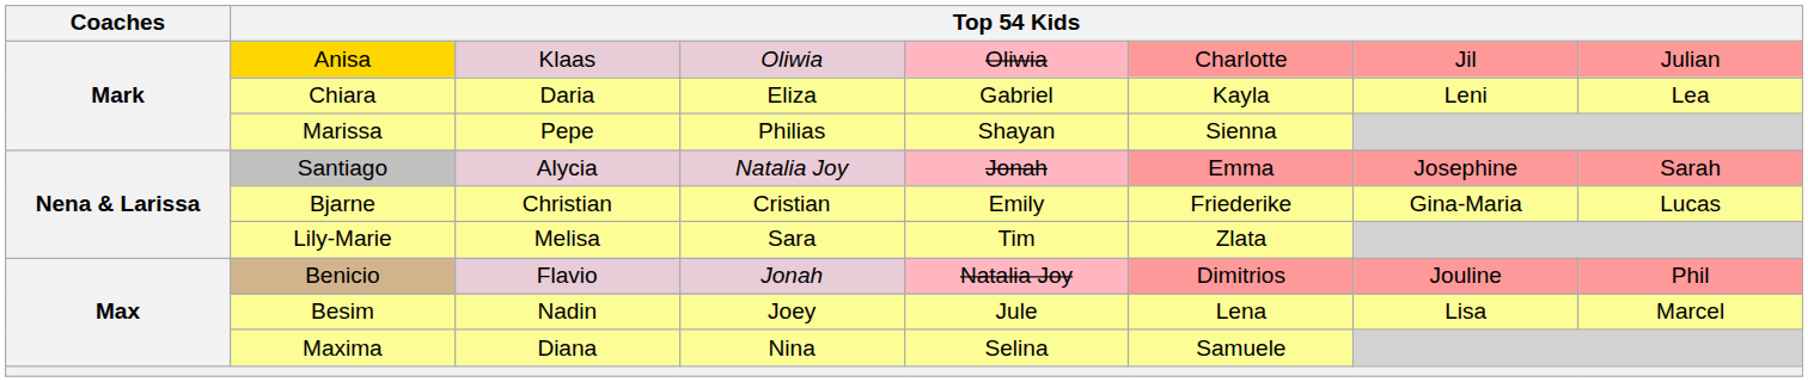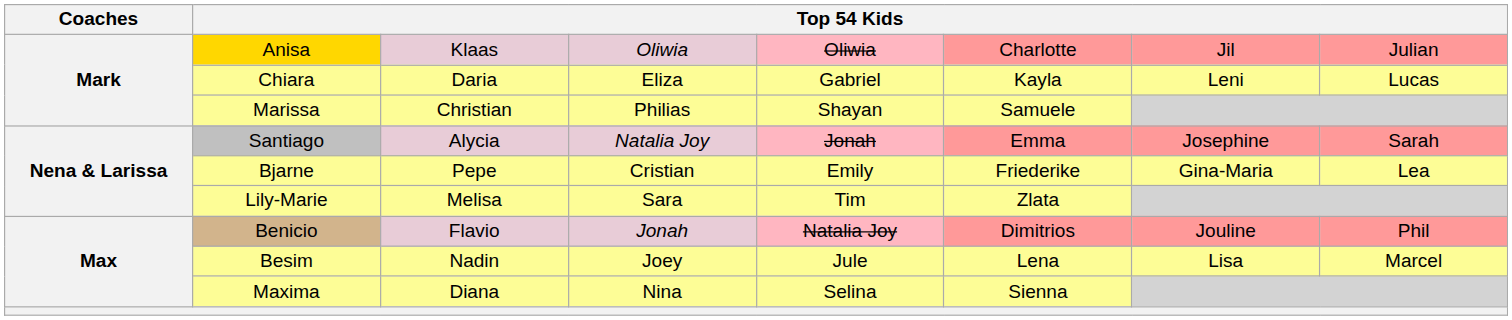 <table class="wikitable" style="text-align:center; width:100%">
 <tr>
 <th width="12%" scope="col">Coaches</th>
 <th width="84%" colspan="7" scope="col">Top 54 Kids</th>
 </tr>
 <tr>
 <th rowspan="3">Mark</th>
 <td style="background:gold; width:12%">Anisa</td>
 <td style="background:#E8CCD7; width:12%">Klaas</td>
 <td style="background:#E8CCD7; width:12%"><em>Oliwia</em></td>
 <td style="background:lightpink"><s>Oliwia</s></td>
 <td style="background:#FF9999; width:12%">Charlotte</td>
 <td style="background:#FF9999; width:12%">Jil</td>
 <td style="background:#FF9999; width:12%">Julian</td>
 </tr>
 <tr>
 <td style="background:#FDFD96">Chiara</td>
 <td style="background:#FDFD96">Daria</td>
 <td style="background:#FDFD96">Eliza</td>
 <td style="background:#FDFD96">Gabriel</td>
 <td style="background:#FDFD96">Kayla</td>
 <td style="background:#FDFD96">Leni</td>
-<td style="background:#FDFD96">Lea</td>
+<td style="background:#FDFD96">Lucas</td>
 </tr>
 <tr>
 <td style="background:#FDFD96">Marissa</td>
-<td style="background:#FDFD96">Pepe</td>
+<td style="background:#FDFD96">Christian</td>
 <td style="background:#FDFD96">Philias</td>
 <td style="background:#FDFD96">Shayan</td>
-<td style="background:#FDFD96">Sienna</td>
+<td style="background:#FDFD96">Samuele</td>
 <td style="background:lightgrey" colspan="2"></td>
 </tr>
 <tr>
 <th rowspan="3">Nena & Larissa</th>
 <td style="background:silver">Santiago</td>
 <td style="background:#E8CCD7">Alycia</td>
 <td style="background:#E8CCD7"><em>Natalia Joy</em></td>
 <td style="background:lightpink; width:12%"><s>Jonah</s></td>
 <td style="background:#FF9999">Emma</td>
 <td style="background:#FF9999">Josephine</td>
 <td style="background:#FF9999">Sarah</td>
 </tr>
 <tr>
 <td style="background:#FDFD96">Bjarne</td>
-<td style="background:#FDFD96">Christian</td>
+<td style="background:#FDFD96">Pepe</td>
 <td style="background:#FDFD96">Cristian</td>
 <td style="background:#FDFD96">Emily</td>
 <td style="background:#FDFD96">Friederike</td>
 <td style="background:#FDFD96">Gina-Maria</td>
-<td style="background:#FDFD96">Lucas</td>
+<td style="background:#FDFD96">Lea</td>
 </tr>
 <tr>
 <td style="background:#FDFD96">Lily-Marie</td>
 <td style="background:#FDFD96">Melisa</td>
 <td style="background:#FDFD96">Sara</td>
 <td style="background:#FDFD96">Tim</td>
 <td style="background:#FDFD96">Zlata</td>
 <td style="background:lightgrey" colspan="2"></td>
 </tr>
 <tr>
 <th rowspan="3">Max</th>
 <td style="background:tan">Benicio</td>
 <td style="background:#E8CCD7">Flavio</td>
 <td style="background:#E8CCD7"><em>Jonah</em></td>
 <td style="background:lightpink"><s>Natalia Joy</s></td>
 <td style="background:#FF9999">Dimitrios</td>
 <td style="background:#FF9999">Jouline</td>
 <td style="background:#FF9999">Phil</td>
 </tr>
 <tr>
 <td style="background:#FDFD96">Besim</td>
 <td style="background:#FDFD96">Nadin</td>
 <td style="background:#FDFD96">Joey</td>
 <td style="background:#FDFD96">Jule</td>
 <td style="background:#FDFD96">Lena</td>
 <td style="background:#FDFD96">Lisa</td>
 <td style="background:#FDFD96">Marcel</td>
 </tr>
 <tr>
 <td style="background:#FDFD96">Maxima</td>
 <td style="background:#FDFD96">Diana</td>
 <td style="background:#FDFD96">Nina</td>
 <td style="background:#FDFD96">Selina</td>
-<td style="background:#FDFD96">Samuele</td>
+<td style="background:#FDFD96">Sienna</td>
 <td style="background:lightgrey" colspan="2"></td>
 </tr>
 <tr>
 <th colspan="8" style="font-size:90%; line-height:12px"></th>
 </tr>
 </table>
